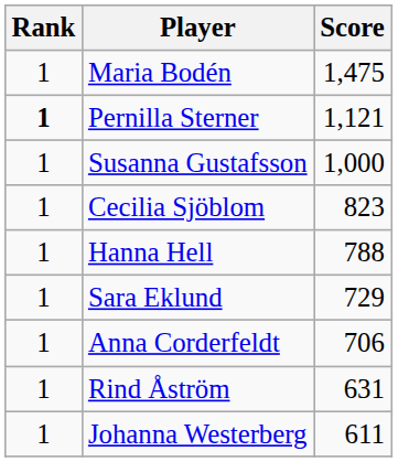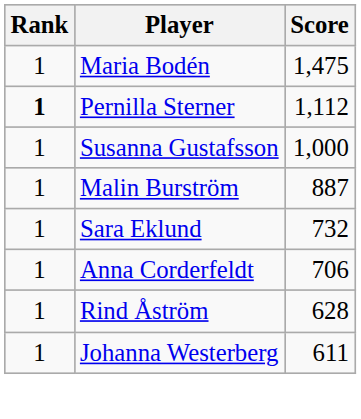 <table class="wikitable" style="font-size:95%;">
 <tr>
 <th>Rank</th>
 <th>Player</th>
 <th>Score</th>
 </tr>
 <tr>
 <td align=center>1</td>
 <td> <a href='#'>Maria Bodén</a></td>
 <td align=right>1,475</td>
 </tr>
 <tr>
 <td align=center><strong>1</strong></td>
 <td> <a href='#'>Pernilla Sterner</a></td>
-<td align=right>1,121</td>
+<td align=right>1,112</td>
 </tr>
 <tr>
 <td align=center>1</td>
 <td> <a href='#'>Susanna Gustafsson</a></td>
 <td align=right>1,000</td>
 </tr>
 <tr>
 <td align=center>1</td>
-<td> <a href='#'>Cecilia Sjöblom</a></td>
-<td align=right>823</td>
-</tr>
-<tr>
-<td align=center>1</td>
-<td> <a href='#'>Hanna Hell</a></td>
-<td align=right>788</td>
+<td> <a href='#'>Malin Burström</a></td>
+<td align=right>887</td>
 </tr>
 <tr>
 <td align=center>1</td>
 <td> <a href='#'>Sara Eklund</a></td>
-<td align=right>729</td>
+<td align=right>732</td>
 </tr>
 <tr>
 <td align=center>1</td>
 <td> <a href='#'>Anna Corderfeldt</a></td>
 <td align=right>706</td>
 </tr>
 <tr>
 <td align=center>1</td>
 <td> <a href='#'>Rind Åström</a></td>
-<td align=right>631</td>
+<td align=right>628</td>
 </tr>
 <tr>
 <td align=center>1</td>
 <td> <a href='#'>Johanna Westerberg</a></td>
 <td align=right>611</td>
 </tr>
 </table>
